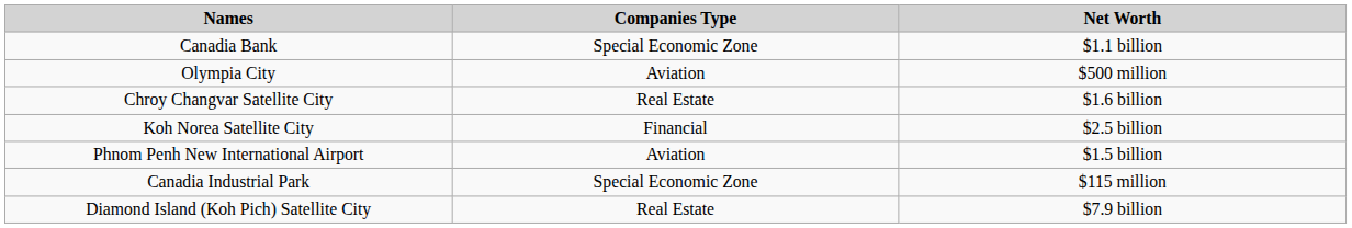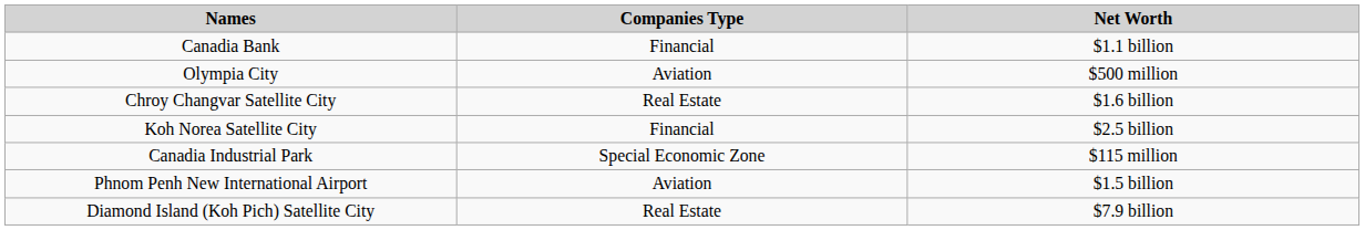 <table class="wikitable">
 <tr>
 <th style="background-color:#D3D3D3" width="20%">Names</th>
 <th style="background-color:#D3D3D3" width="20%">Companies Type</th>
 <th style="background-color:#D3D3D3" width="20%">Net Worth</th>
 </tr>
 <tr>
 <td align="center">Canadia Bank</td>
-<td align="center">Special Economic Zone</td>
+<td align="center">Financial</td>
 <td align="center">$1.1 billion</td>
 </tr>
 <tr>
 <td align="center">Olympia City</td>
 <td align="center">Aviation</td>
 <td align="center">$500 million</td>
 </tr>
 <tr>
 <td align="center">Chroy Changvar Satellite City</td>
 <td align="center">Real Estate</td>
 <td align="center">$1.6 billion</td>
 </tr>
 <tr>
 <td align="center">Koh Norea Satellite City</td>
 <td align="center">Financial</td>
 <td align="center">$2.5 billion</td>
 </tr>
 <tr>
+<td align="center">Canadia Industrial Park</td>
+<td align="center">Special Economic Zone</td>
+<td align="center">$115 million</td>
+</tr>
+<tr>
 <td align="center">Phnom Penh New International Airport</td>
 <td align="center">Aviation</td>
 <td align="center">$1.5 billion</td>
-</tr>
-<tr>
-<td align="center">Canadia Industrial Park</td>
-<td align="center">Special Economic Zone</td>
-<td align="center">$115 million</td>
 </tr>
 <tr>
 <td align="center">Diamond Island (Koh Pich) Satellite City</td>
 <td align="center">Real Estate</td>
 <td align="center">$7.9 billion</td>
 </tr>
 </table>
